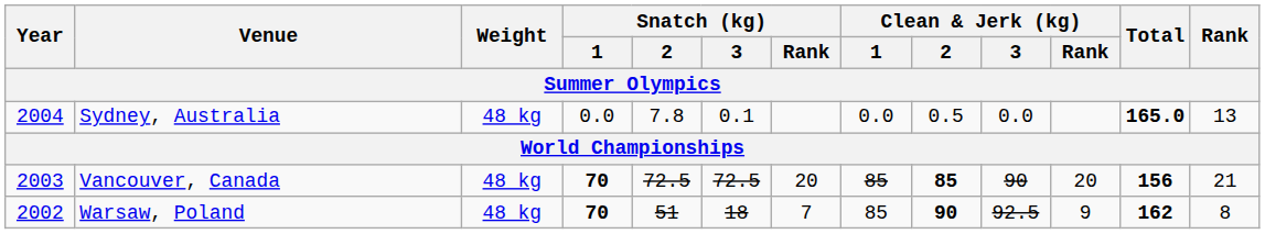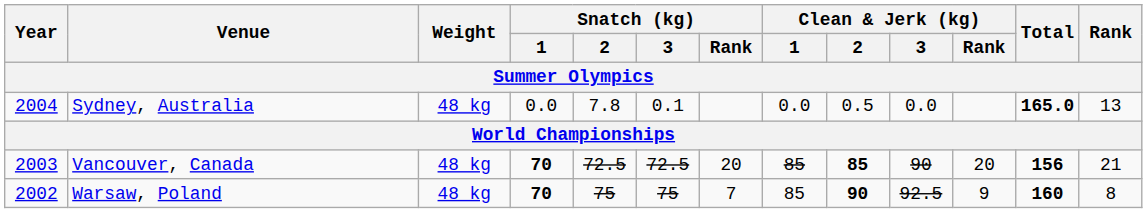 <table class = "wikitable" style="text-align:center;">
 <tr>
 <th rowspan="2" style="width:40px;">Year</th>
 <th rowspan="2" style="width:250px;">Venue</th>
 <th rowspan="2" style="width:60px;">Weight</th>
 <th colspan=4>Snatch (kg)</th>
 <th colspan=4>Clean & Jerk (kg)</th>
 <th rowspan="2" style="width:40px;">Total</th>
 <th rowspan="2" style="width:40px;">Rank</th>
 </tr>
 <tr>
 <th width=40>1</th>
 <th width=40>2</th>
 <th width=40>3</th>
 <th width=40>Rank</th>
 <th width=40>1</th>
 <th width=40>2</th>
 <th width=40>3</th>
 <th width=40>Rank</th>
 </tr>
 <tr>
 <th colspan=13><a href='#'>Summer Olympics</a></th>
 </tr>
 <tr>
 <td><a href='#'>2004</a></td>
 <td align=left> <a href='#'>Sydney</a>, <a href='#'>Australia</a></td>
 <td><a href='#'>48 kg</a></td>
 <td>0.0</td>
 <td>7.8</td>
 <td>0.1</td>
 <td></td>
 <td>0.0</td>
 <td>0.5</td>
 <td>0.0</td>
 <td></td>
 <td><strong>165.0</strong></td>
 <td>13</td>
 </tr>
 <tr>
 <th colspan=13><a href='#'>World Championships</a></th>
 </tr>
 <tr>
 <td><a href='#'>2003</a></td>
 <td align=left> <a href='#'>Vancouver</a>, <a href='#'>Canada</a></td>
 <td><a href='#'>48 kg</a></td>
 <td><strong>70</strong></td>
 <td><s>72.5</s></td>
 <td><s>72.5</s></td>
 <td>20</td>
 <td><s>85</s></td>
 <td><strong>85</strong></td>
 <td><s>90</s></td>
 <td>20</td>
 <td><strong>156</strong></td>
 <td>21</td>
 </tr>
 <tr>
 <td><a href='#'>2002</a></td>
 <td align=left> <a href='#'>Warsaw</a>, <a href='#'>Poland</a></td>
 <td><a href='#'>48 kg</a></td>
 <td><strong>70</strong></td>
-<td><s>51</s></td>
-<td><s>18</s></td>
+<td><s>75</s></td>
+<td><s>75</s></td>
 <td>7</td>
 <td>85</td>
 <td><strong>90</strong></td>
 <td><s>92.5</s></td>
 <td>9</td>
-<td><strong>162</strong></td>
+<td><strong>160</strong></td>
 <td>8</td>
 </tr>
 </table>
